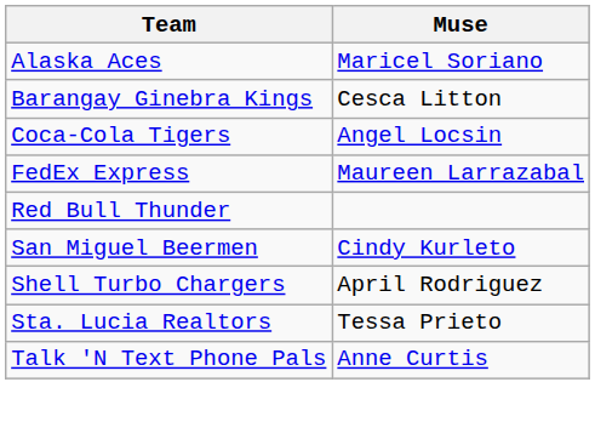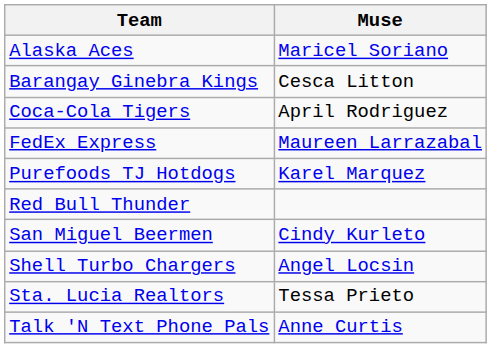 <table class="wikitable sortable sortable">
 <tr>
 <th style= width="50%">Team</th>
 <th style= width="55%">Muse</th>
 </tr>
 <tr>
 <td><a href='#'>Alaska Aces</a></td>
 <td><a href='#'>Maricel Soriano</a></td>
 </tr>
 <tr>
 <td><a href='#'>Barangay Ginebra Kings</a></td>
 <td>Cesca Litton</td>
 </tr>
 <tr>
 <td><a href='#'>Coca-Cola Tigers</a></td>
-<td><a href='#'>Angel Locsin</a></td>
+<td>April Rodriguez</td>
 </tr>
 <tr>
 <td><a href='#'>FedEx Express</a></td>
 <td><a href='#'>Maureen Larrazabal</a></td>
+</tr>
+<tr>
+<td><a href='#'>Purefoods TJ Hotdogs</a></td>
+<td><a href='#'>Karel Marquez</a></td>
 </tr>
 <tr>
 <td><a href='#'>Red Bull Thunder</a></td>
 <td></td>
 </tr>
 <tr>
 <td><a href='#'>San Miguel Beermen</a></td>
 <td><a href='#'>Cindy Kurleto</a></td>
 </tr>
 <tr>
 <td><a href='#'>Shell Turbo Chargers</a></td>
-<td>April Rodriguez</td>
+<td><a href='#'>Angel Locsin</a></td>
 </tr>
 <tr>
 <td><a href='#'>Sta. Lucia Realtors</a></td>
 <td>Tessa Prieto</td>
 </tr>
 <tr>
 <td><a href='#'>Talk 'N Text Phone Pals</a></td>
 <td><a href='#'>Anne Curtis</a></td>
 </tr>
 </table>
